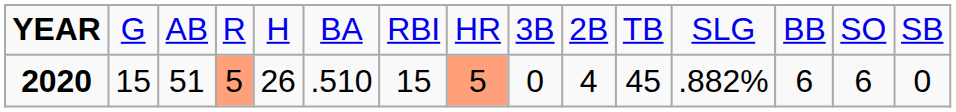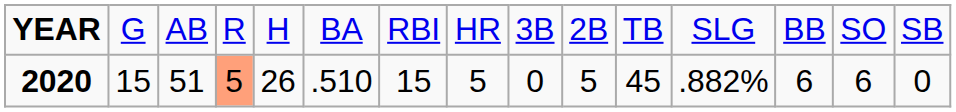 <table class="wikitable">
 <tr align=center>
 <td><strong>YEAR</strong></td>
 <td><a href='#'>G</a></td>
 <td><a href='#'>AB</a></td>
 <td><a href='#'>R</a></td>
 <td><a href='#'>H</a></td>
 <td><a href='#'>BA</a></td>
 <td><a href='#'>RBI</a></td>
 <td><a href='#'>HR</a></td>
 <td><a href='#'>3B</a></td>
 <td><a href='#'>2B</a></td>
 <td><a href='#'>TB</a></td>
 <td><a href='#'>SLG</a></td>
 <td><a href='#'>BB</a></td>
 <td><a href='#'>SO</a></td>
 <td><a href='#'>SB</a></td>
 </tr>
 <tr align=center>
 <td><strong>2020</strong></td>
 <td>15</td>
 <td>51</td>
 <td style="background: lightsalmon;">5</td>
 <td>26</td>
 <td>.510</td>
 <td>15</td>
-<td style="background: lightsalmon;">5</td>
+<td>5</td>
 <td>0</td>
-<td>4</td>
+<td>5</td>
 <td>45</td>
 <td>.882%</td>
 <td>6</td>
 <td>6</td>
 <td>0</td>
 </tr>
 </table>
